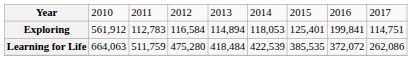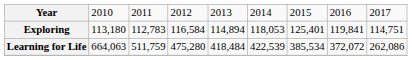 <table class="wikitable sortable">
 <tr>
 <th>Year</th>
 <td>2010</td>
 <td>2011</td>
 <td>2012</td>
 <td>2013</td>
 <td>2014</td>
 <td>2015</td>
 <td>2016</td>
 <td>2017</td>
 </tr>
 <tr>
 <th>Exploring</th>
-<td>561,912</td>
+<td>113,180</td>
 <td>112,783</td>
 <td>116,584</td>
 <td>114,894</td>
 <td>118,053</td>
 <td>125,401</td>
-<td>199,841</td>
+<td>119,841</td>
 <td>114,751</td>
 </tr>
 <tr>
 <th>Learning for Life</th>
 <td>664,063</td>
 <td>511,759</td>
 <td>475,280</td>
 <td>418,484</td>
 <td>422,539</td>
-<td>385,535</td>
+<td>385,534</td>
 <td>372,072</td>
 <td>262,086</td>
 </tr>
 <tr>
 </tr>
 </table>
